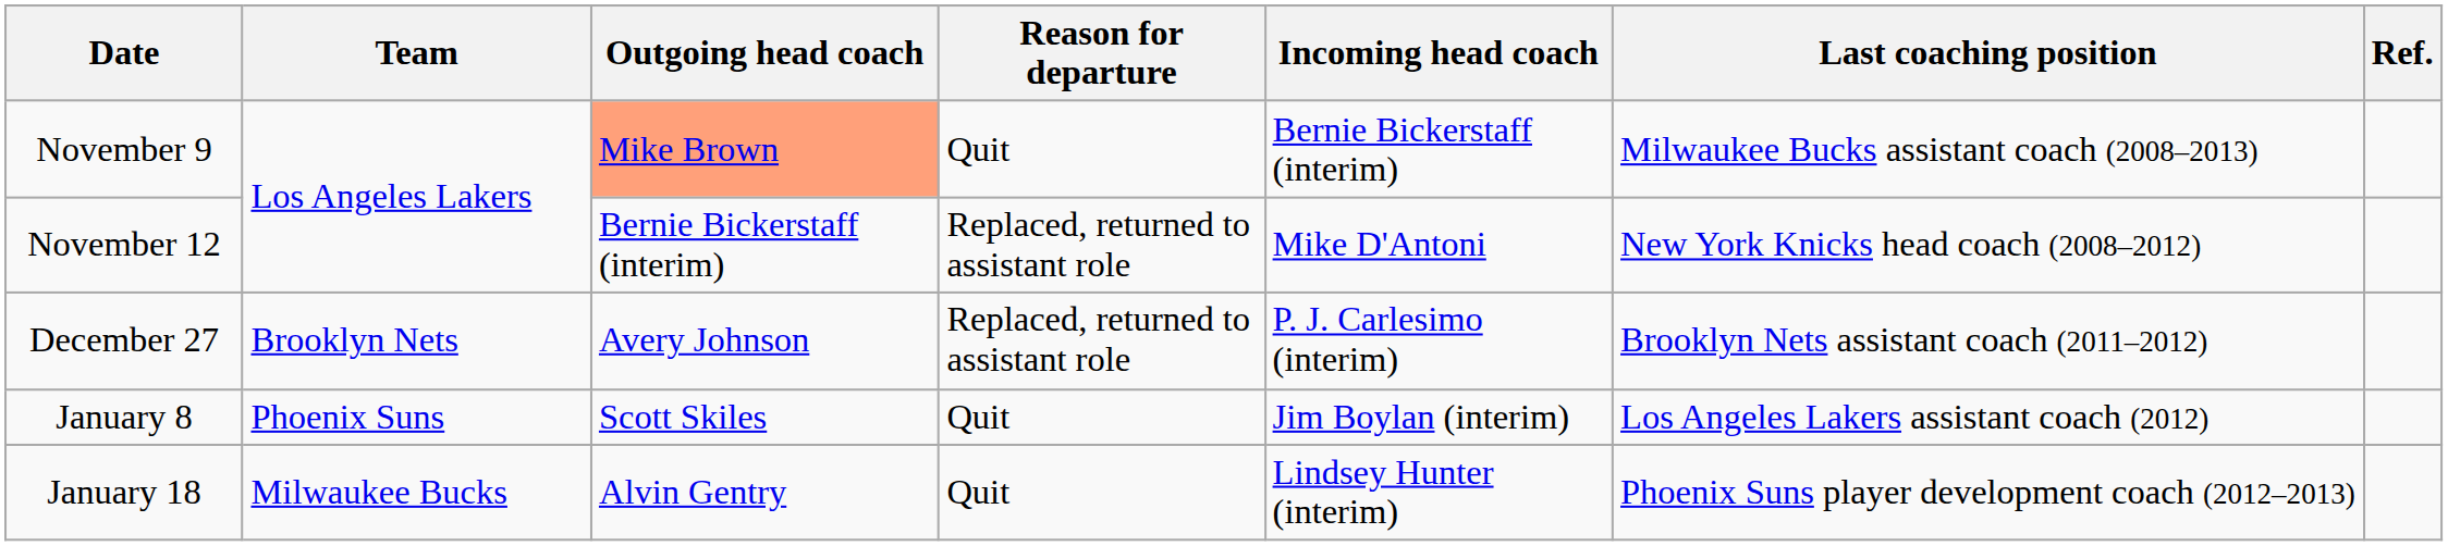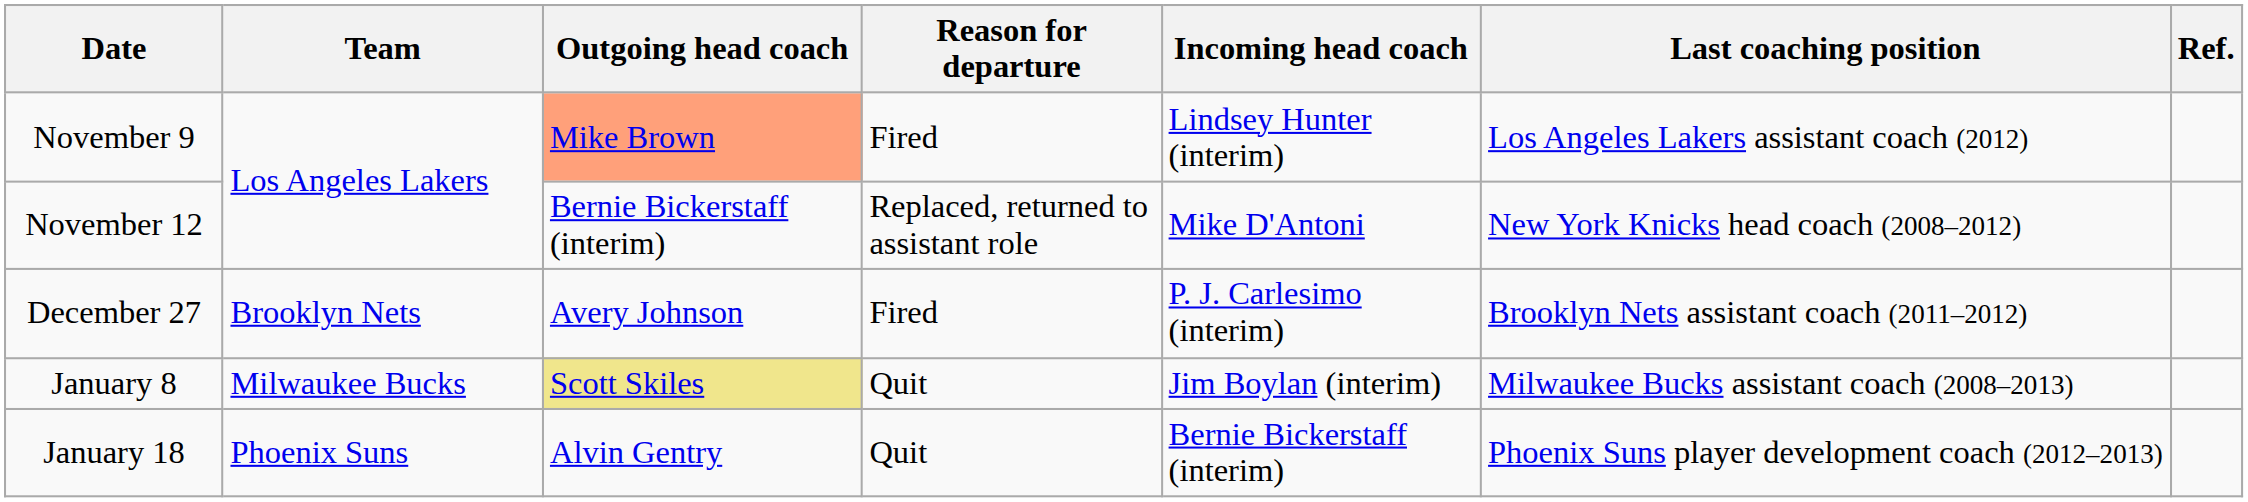 <table class="wikitable">
 <tr>
 <th style="width:100px">Date</th>
 <th style="width:150px">Team</th>
 <th style="width:150px">Outgoing head coach</th>
 <th style="width:140px">Reason for departure</th>
 <th style="width:150px">Incoming head coach</th>
 <th>Last coaching position</th>
 <th>Ref.</th>
 </tr>
 <tr>
 <td align=center>November 9</td>
 <td rowspan="2"><a href='#'>Los Angeles Lakers</a></td>
 <td style="background: lightsalmon;"><a href='#'>Mike Brown</a></td>
-<td>Quit</td>
-<td><a href='#'>Bernie Bickerstaff</a> (interim)</td>
-<td><a href='#'>Milwaukee Bucks</a> assistant coach <small>(2008–2013)</small></td>
+<td>Fired</td>
+<td><a href='#'>Lindsey Hunter</a> (interim)</td>
+<td><a href='#'>Los Angeles Lakers</a> assistant coach <small>(2012)</small></td>
 <td align=center></td>
 </tr>
 <tr>
 <td align=center>November 12</td>
 <td><a href='#'>Bernie Bickerstaff</a> (interim)</td>
 <td>Replaced, returned to assistant role</td>
 <td><a href='#'>Mike D'Antoni</a></td>
 <td><a href='#'>New York Knicks</a> head coach <small>(2008–2012)</small></td>
 <td align=center></td>
 </tr>
 <tr>
 <td align=center>December 27</td>
 <td><a href='#'>Brooklyn Nets</a></td>
 <td><a href='#'>Avery Johnson</a></td>
-<td>Replaced, returned to assistant role</td>
+<td>Fired</td>
 <td><a href='#'>P. J. Carlesimo</a> (interim)</td>
 <td><a href='#'>Brooklyn Nets</a> assistant coach <small>(2011–2012)</small></td>
 <td align=center></td>
 </tr>
 <tr>
 <td align=center>January 8</td>
-<td><a href='#'>Phoenix Suns</a></td>
-<td><a href='#'>Scott Skiles</a></td>
+<td><a href='#'>Milwaukee Bucks</a></td>
+<td style="background: khaki;"><a href='#'>Scott Skiles</a></td>
 <td>Quit</td>
 <td><a href='#'>Jim Boylan</a> (interim)</td>
-<td><a href='#'>Los Angeles Lakers</a> assistant coach <small>(2012)</small></td>
+<td><a href='#'>Milwaukee Bucks</a> assistant coach <small>(2008–2013)</small></td>
 <td align=center></td>
 </tr>
 <tr>
 <td align=center>January 18</td>
-<td><a href='#'>Milwaukee Bucks</a></td>
+<td><a href='#'>Phoenix Suns</a></td>
 <td><a href='#'>Alvin Gentry</a></td>
 <td>Quit</td>
-<td><a href='#'>Lindsey Hunter</a> (interim)</td>
+<td><a href='#'>Bernie Bickerstaff</a> (interim)</td>
 <td><a href='#'>Phoenix Suns</a> player development coach <small>(2012–2013)</small></td>
 <td align=center></td>
 </tr>
 </table>
